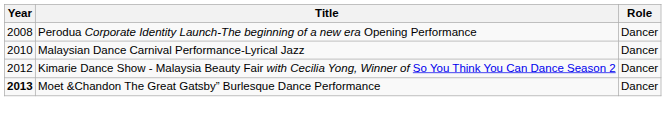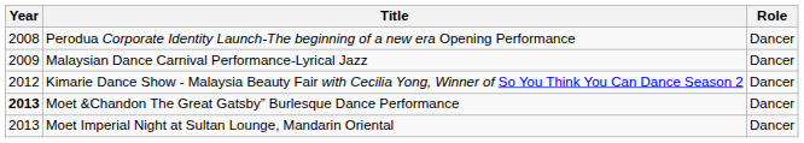 <table class="wikitable">
 <tr>
 <th>Year</th>
 <th>Title</th>
 <th>Role</th>
 </tr>
 <tr>
 <td>2008</td>
 <td>Perodua <em>Corporate Identity Launch-The beginning of a new era</em> Opening Performance<em></td>
 <td>Dancer</td>
 </tr>
 <tr>
-<td>2010</td>
+<td>2009</td>
 <td></em>Malaysian Dance Carnival Performance-Lyrical Jazz<em></td>
 <td>Dancer</td>
 </tr>
 <tr>
 <td>2012</td>
 <td>Kimarie Dance Show - </em>Malaysia Beauty Fair<em> with Cecilia Yong, Winner of <a href='#'></em>So You Think You Can Dance Season 2<em></a></td>
 <td>Dancer</td>
 </tr>
 <tr>
 <td><strong>2013</strong></td>
 <td>Moet &Chandon </em>The Great Gatsby” Burlesque Dance Performance<em></td>
 <td>Dancer</td>
 </tr>
+<tr>
+<td>2013</td>
+<td></em>Moet Imperial Night at Sultan Lounge, Mandarin Oriental<em></td>
+<td>Dancer</td>
+</tr>
 </table>
